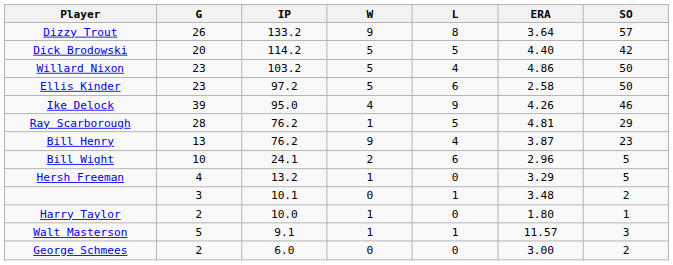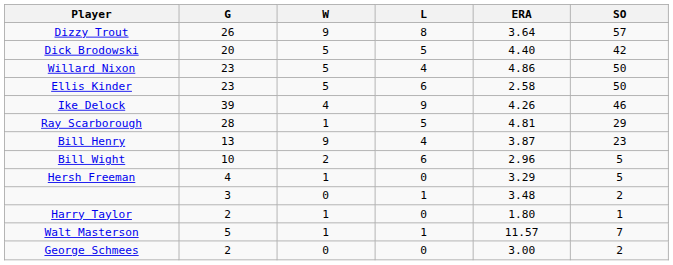 <table class="wikitable sortable">
 <tr>
 <th bgcolor="#DDDDFF" width="16%">Player</th>
 <th bgcolor="#DDDDFF" width="9%">G</th>
-<th bgcolor="#DDDDFF" width="9%">IP</th>
 <th bgcolor="#DDDDFF" width="9%">W</th>
 <th bgcolor="#DDDDFF" width="9%">L</th>
 <th bgcolor="#DDDDFF" width="9%">ERA</th>
 <th bgcolor="#DDDDFF" width="9%">SO</th>
 </tr>
 <tr align="center">
 <td><a href='#'>Dizzy Trout</a></td>
 <td>26</td>
-<td>133.2</td>
 <td>9</td>
 <td>8</td>
 <td>3.64</td>
 <td>57</td>
 </tr>
 <tr align=center>
 <td><a href='#'>Dick Brodowski</a></td>
 <td>20</td>
-<td>114.2</td>
 <td>5</td>
 <td>5</td>
 <td>4.40</td>
 <td>42</td>
 </tr>
 <tr align=center>
 <td><a href='#'>Willard Nixon</a></td>
 <td>23</td>
-<td>103.2</td>
 <td>5</td>
 <td>4</td>
 <td>4.86</td>
 <td>50</td>
 </tr>
 <tr align=center>
 <td><a href='#'>Ellis Kinder</a></td>
 <td>23</td>
-<td>97.2</td>
 <td>5</td>
 <td>6</td>
 <td>2.58</td>
 <td>50</td>
 </tr>
 <tr align=center>
 <td><a href='#'>Ike Delock</a></td>
 <td>39</td>
-<td>95.0</td>
 <td>4</td>
 <td>9</td>
 <td>4.26</td>
 <td>46</td>
 </tr>
 <tr align=center>
 <td><a href='#'>Ray Scarborough</a></td>
 <td>28</td>
-<td>76.2</td>
 <td>1</td>
 <td>5</td>
 <td>4.81</td>
 <td>29</td>
 </tr>
 <tr align=center>
 <td><a href='#'>Bill Henry</a></td>
 <td>13</td>
-<td>76.2</td>
 <td>9</td>
 <td>4</td>
 <td>3.87</td>
 <td>23</td>
 </tr>
 <tr align=center>
 <td><a href='#'>Bill Wight</a></td>
 <td>10</td>
-<td>24.1</td>
 <td>2</td>
 <td>6</td>
 <td>2.96</td>
 <td>5</td>
 </tr>
 <tr align=center>
 <td><a href='#'>Hersh Freeman</a></td>
 <td>4</td>
-<td>13.2</td>
 <td>1</td>
 <td>0</td>
 <td>3.29</td>
 <td>5</td>
 </tr>
 <tr align=center>
 <td></td>
 <td>3</td>
-<td>10.1</td>
 <td>0</td>
 <td>1</td>
 <td>3.48</td>
 <td>2</td>
 </tr>
 <tr align="center">
 <td><a href='#'>Harry Taylor</a></td>
 <td>2</td>
-<td>10.0</td>
 <td>1</td>
 <td>0</td>
 <td>1.80</td>
 <td>1</td>
 </tr>
 <tr align=center>
 <td><a href='#'>Walt Masterson</a></td>
 <td>5</td>
-<td>9.1</td>
 <td>1</td>
 <td>1</td>
 <td>11.57</td>
-<td>3</td>
+<td>7</td>
 </tr>
 <tr align=center>
 <td><a href='#'>George Schmees</a></td>
 <td>2</td>
-<td>6.0</td>
 <td>0</td>
 <td>0</td>
 <td>3.00</td>
 <td>2</td>
 </tr>
 </table>
